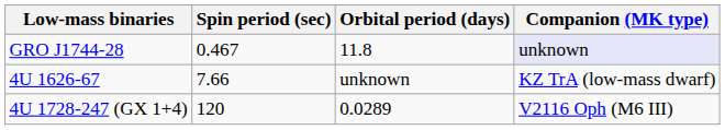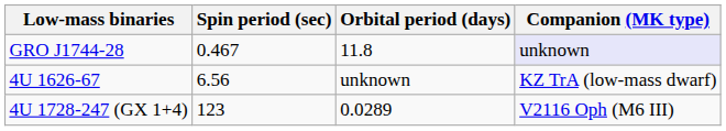 <table class="wikitable">
 <tr>
 <th>Low-mass binaries</th>
 <th>Spin period (sec)</th>
 <th>Orbital period (days)</th>
 <th>Companion <a href='#'>(MK type)</a></th>
 </tr>
 <tr>
 <td><a href='#'>GRO J1744-28</a></td>
 <td>0.467</td>
 <td>11.8</td>
 <td style="background: lavender;">unknown</td>
 </tr>
 <tr>
 <td><a href='#'>4U 1626-67</a></td>
-<td>7.66</td>
+<td>6.56</td>
 <td>unknown</td>
 <td><a href='#'>KZ TrA</a> (low-mass dwarf)</td>
 </tr>
 <tr>
 <td><a href='#'>4U 1728-247</a> (GX 1+4)</td>
-<td>120</td>
+<td>123</td>
 <td>0.0289</td>
 <td><a href='#'>V2116 Oph</a> (M6 III)</td>
 </tr>
 </table>
